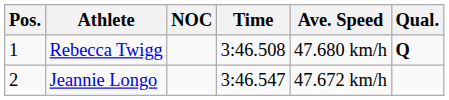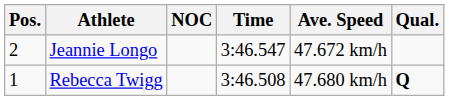 <table class="wikitable" style="font-size:95%;">
 <tr>
 <th>Pos.</th>
 <th>Athlete</th>
 <th>NOC</th>
 <th>Time</th>
 <th>Ave. Speed</th>
 <th>Qual.</th>
 </tr>
 <tr>
+<td>2</td>
+<td><a href='#'>Jeannie Longo</a></td>
+<td></td>
+<td>3:46.547</td>
+<td>47.672 km/h</td>
+<td></td>
+</tr>
+<tr>
 <td>1</td>
 <td><a href='#'>Rebecca Twigg</a></td>
 <td></td>
 <td>3:46.508</td>
 <td>47.680 km/h</td>
 <td><strong>Q</strong></td>
 </tr>
-<tr>
-<td>2</td>
-<td><a href='#'>Jeannie Longo</a></td>
-<td></td>
-<td>3:46.547</td>
-<td>47.672 km/h</td>
-<td></td>
-</tr>
 </table>
